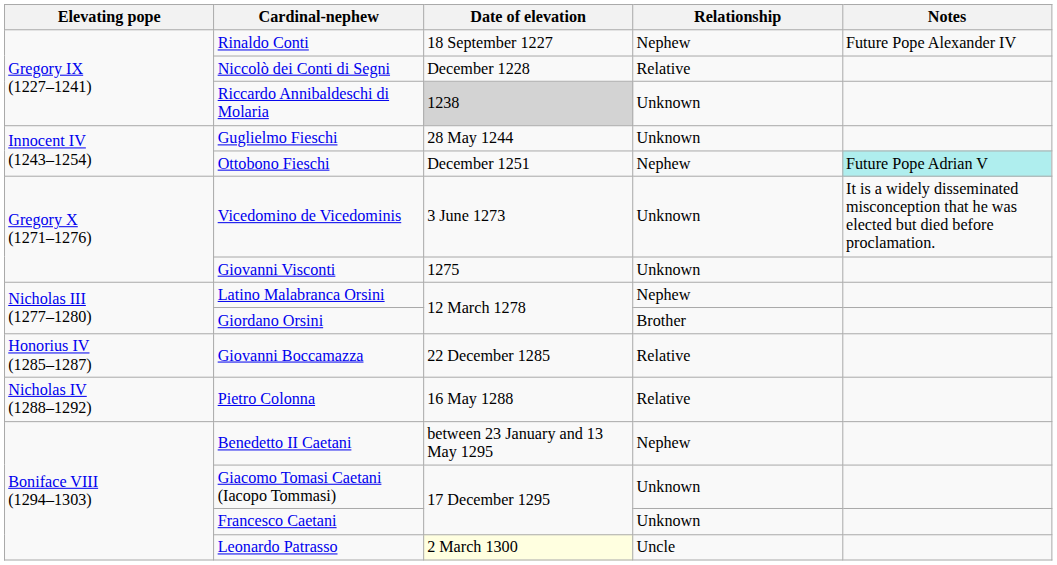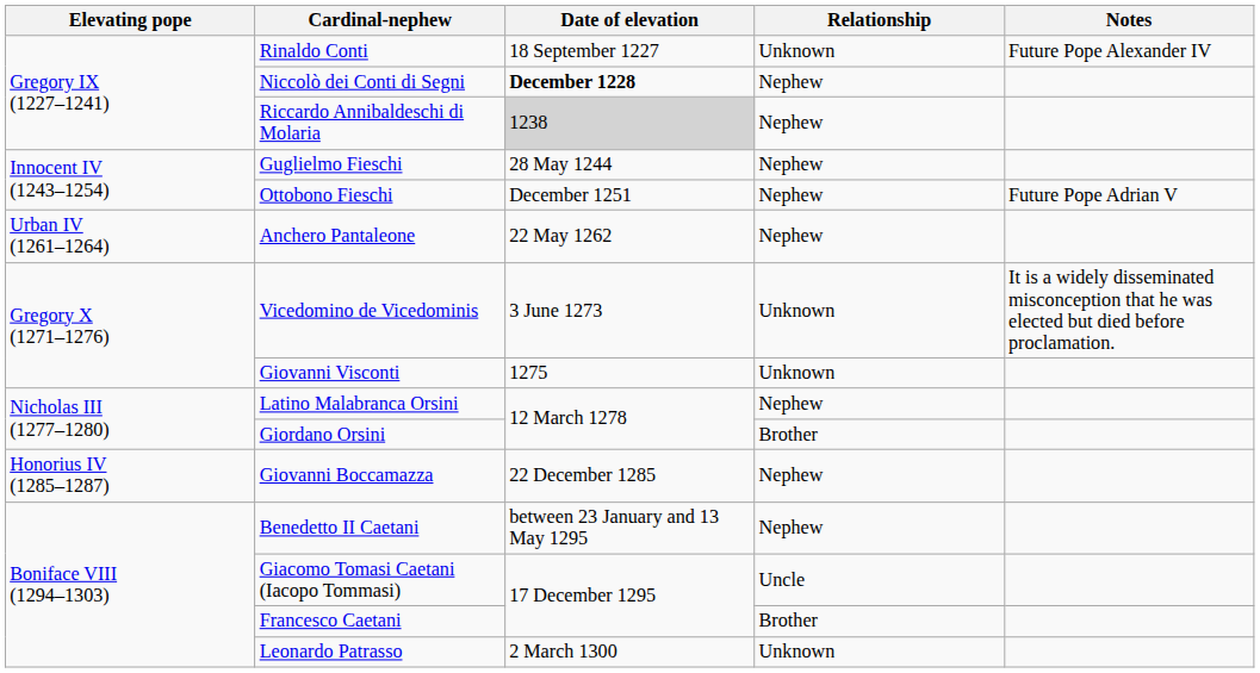 <table class=wikitable>
 <tr>
 <th width="200">Elevating pope</th>
 <th width="200">Cardinal-nephew</th>
 <th width="200">Date of elevation</th>
 <th width="200">Relationship</th>
 <th width="200">Notes</th>
 </tr>
 <tr>
 <td rowspan=3><a href='#'>Gregory IX</a><br>(1227–1241)</td>
 <td><a href='#'>Rinaldo Conti</a></td>
 <td>18 September 1227</td>
-<td>Nephew</td>
+<td>Unknown</td>
 <td>Future Pope Alexander IV</td>
 </tr>
 <tr>
 <td><a href='#'>Niccolò dei Conti di Segni</a></td>
-<td>December 1228</td>
-<td>Relative</td>
+<td><strong>December 1228</strong></td>
+<td>Nephew</td>
 <td></td>
 </tr>
 <tr>
 <td><a href='#'>Riccardo Annibaldeschi di Molaria</a></td>
 <td style="background: lightgrey;">1238</td>
-<td>Unknown</td>
+<td>Nephew</td>
 <td></td>
 </tr>
 <tr>
 <td rowspan=2><a href='#'>Innocent IV</a><br>(1243–1254)</td>
 <td><a href='#'>Guglielmo Fieschi</a></td>
 <td>28 May 1244</td>
-<td>Unknown</td>
+<td>Nephew</td>
 <td></td>
 </tr>
 <tr>
 <td><a href='#'>Ottobono Fieschi</a></td>
 <td>December 1251</td>
 <td>Nephew</td>
-<td style="background: paleturquoise;">Future Pope Adrian V</td>
+<td>Future Pope Adrian V</td>
+</tr>
+<tr>
+<td><a href='#'>Urban IV</a><br>(1261–1264)</td>
+<td><a href='#'>Anchero Pantaleone</a></td>
+<td>22 May 1262</td>
+<td>Nephew</td>
+<td></td>
 </tr>
 <tr>
 <td rowspan=2><a href='#'>Gregory X</a><br>(1271–1276)</td>
 <td><a href='#'>Vicedomino de Vicedominis</a></td>
 <td>3 June 1273</td>
 <td>Unknown</td>
 <td>It is a widely disseminated misconception that he was elected but died before proclamation.</td>
 </tr>
 <tr>
 <td><a href='#'>Giovanni Visconti</a></td>
 <td>1275</td>
 <td>Unknown</td>
 <td></td>
 </tr>
 <tr>
 <td rowspan=2><a href='#'>Nicholas III</a><br>(1277–1280)</td>
 <td><a href='#'>Latino Malabranca Orsini</a></td>
 <td rowspan=2>12 March 1278</td>
 <td>Nephew</td>
 <td></td>
 </tr>
 <tr>
 <td><a href='#'>Giordano Orsini</a></td>
 <td>Brother</td>
 <td></td>
 </tr>
 <tr>
 <td><a href='#'>Honorius IV</a><br>(1285–1287)</td>
 <td><a href='#'>Giovanni Boccamazza</a></td>
 <td>22 December 1285</td>
-<td>Relative</td>
-<td></td>
-</tr>
-<tr>
-<td><a href='#'>Nicholas IV</a><br>(1288–1292)</td>
-<td><a href='#'>Pietro Colonna</a></td>
-<td>16 May 1288</td>
-<td>Relative</td>
+<td>Nephew</td>
 <td></td>
 </tr>
 <tr>
 <td rowspan=4><a href='#'>Boniface VIII</a><br>(1294–1303)</td>
 <td><a href='#'>Benedetto II Caetani</a></td>
 <td>between 23 January and 13 May 1295</td>
 <td>Nephew</td>
 <td></td>
 </tr>
 <tr>
 <td><a href='#'>Giacomo Tomasi Caetani</a> (Iacopo Tommasi)</td>
 <td rowspan=2>17 December 1295</td>
-<td>Unknown</td>
+<td>Uncle</td>
 <td></td>
 </tr>
 <tr>
 <td><a href='#'>Francesco Caetani</a></td>
-<td>Unknown</td>
+<td>Brother</td>
 <td></td>
 </tr>
 <tr>
 <td><a href='#'>Leonardo Patrasso</a></td>
-<td style="background: lightyellow;">2 March 1300</td>
-<td>Uncle</td>
+<td>2 March 1300</td>
+<td>Unknown</td>
 <td></td>
 </tr>
 </table>
